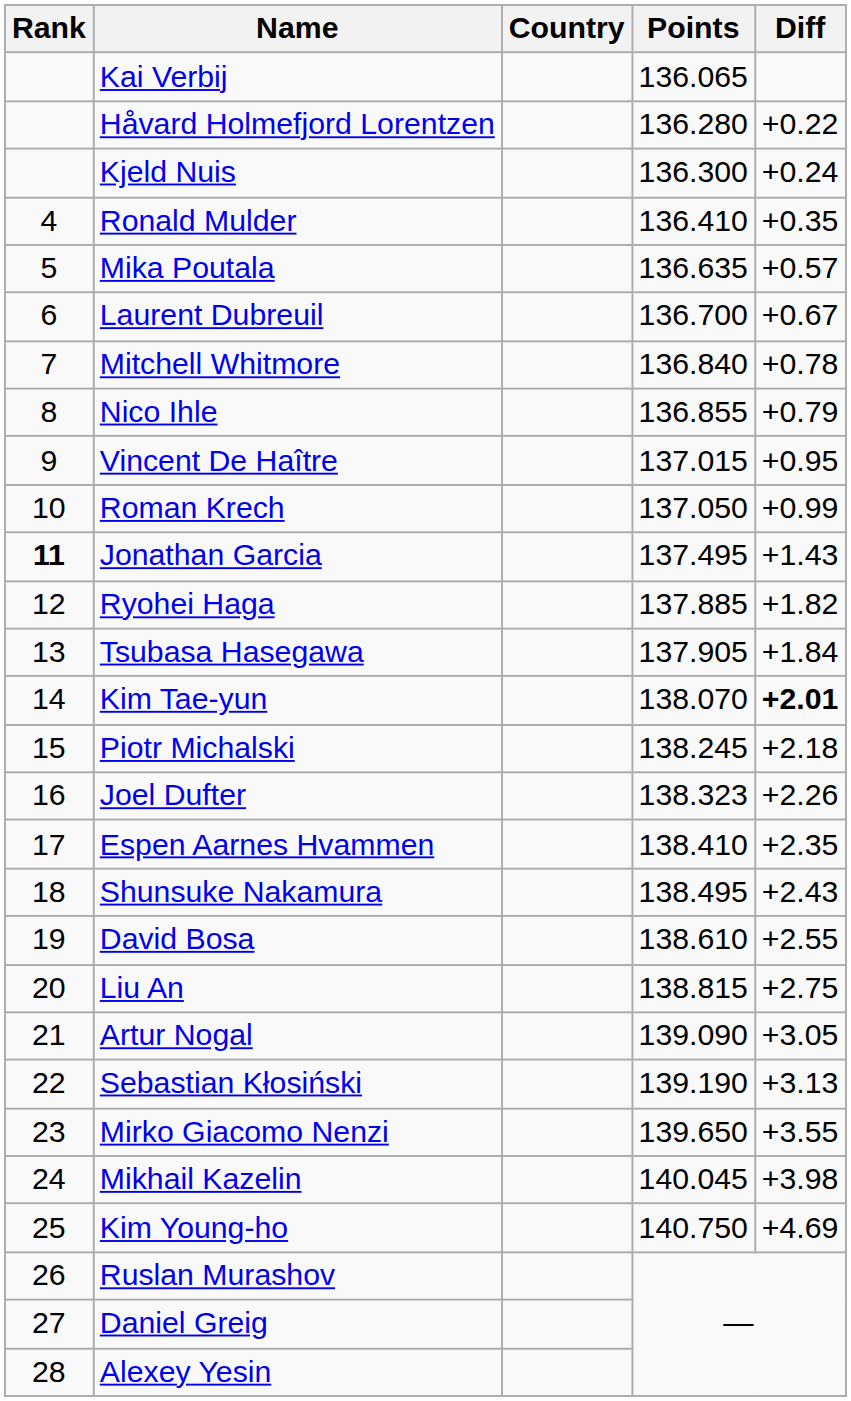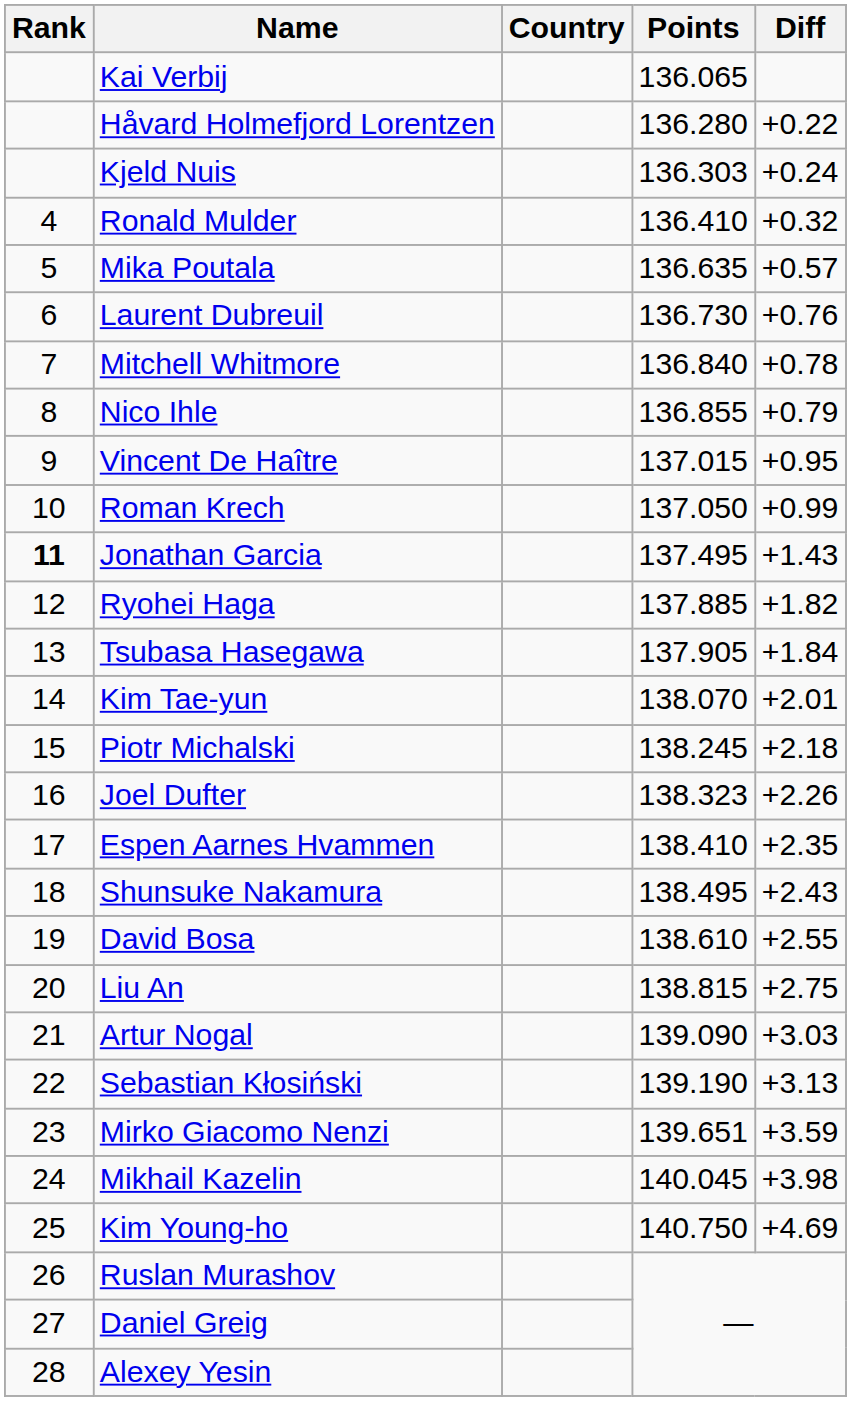 <table class="wikitable sortable" style="text-align:center">
 <tr>
 <th>Rank</th>
 <th>Name</th>
 <th>Country</th>
 <th>Points</th>
 <th>Diff</th>
 </tr>
 <tr>
 <td></td>
 <td align=left><a href='#'>Kai Verbij</a></td>
 <td align=left></td>
 <td>136.065</td>
 <td></td>
 </tr>
 <tr>
 <td></td>
 <td align=left><a href='#'>Håvard Holmefjord Lorentzen</a></td>
 <td align=left></td>
 <td>136.280</td>
 <td>+0.22</td>
 </tr>
 <tr>
 <td></td>
 <td align=left><a href='#'>Kjeld Nuis</a></td>
 <td align=left></td>
-<td>136.300</td>
+<td>136.303</td>
 <td>+0.24</td>
 </tr>
 <tr>
 <td>4</td>
 <td align=left><a href='#'>Ronald Mulder</a></td>
 <td align=left></td>
 <td>136.410</td>
-<td>+0.35</td>
+<td>+0.32</td>
 </tr>
 <tr>
 <td>5</td>
 <td align=left><a href='#'>Mika Poutala</a></td>
 <td align=left></td>
 <td>136.635</td>
 <td>+0.57</td>
 </tr>
 <tr>
 <td>6</td>
 <td align=left><a href='#'>Laurent Dubreuil</a></td>
 <td align=left></td>
-<td>136.700</td>
-<td>+0.67</td>
+<td>136.730</td>
+<td>+0.76</td>
 </tr>
 <tr>
 <td>7</td>
 <td align=left><a href='#'>Mitchell Whitmore</a></td>
 <td align=left></td>
 <td>136.840</td>
 <td>+0.78</td>
 </tr>
 <tr>
 <td>8</td>
 <td align=left><a href='#'>Nico Ihle</a></td>
 <td align=left></td>
 <td>136.855</td>
 <td>+0.79</td>
 </tr>
 <tr>
 <td>9</td>
 <td align=left><a href='#'>Vincent De Haître</a></td>
 <td align=left></td>
 <td>137.015</td>
 <td>+0.95</td>
 </tr>
 <tr>
 <td>10</td>
 <td align=left><a href='#'>Roman Krech</a></td>
 <td align=left></td>
 <td>137.050</td>
 <td>+0.99</td>
 </tr>
 <tr>
 <td><strong>11</strong></td>
 <td align=left><a href='#'>Jonathan Garcia</a></td>
 <td align=left></td>
 <td>137.495</td>
 <td>+1.43</td>
 </tr>
 <tr>
 <td>12</td>
 <td align=left><a href='#'>Ryohei Haga</a></td>
 <td align=left></td>
 <td>137.885</td>
 <td>+1.82</td>
 </tr>
 <tr>
 <td>13</td>
 <td align=left><a href='#'>Tsubasa Hasegawa</a></td>
 <td align=left></td>
 <td>137.905</td>
 <td>+1.84</td>
 </tr>
 <tr>
 <td>14</td>
 <td align=left><a href='#'>Kim Tae-yun</a></td>
 <td align=left></td>
 <td>138.070</td>
-<td><strong>+2.01</strong></td>
+<td>+2.01</td>
 </tr>
 <tr>
 <td>15</td>
 <td align=left><a href='#'>Piotr Michalski</a></td>
 <td align=left></td>
 <td>138.245</td>
 <td>+2.18</td>
 </tr>
 <tr>
 <td>16</td>
 <td align=left><a href='#'>Joel Dufter</a></td>
 <td align=left></td>
 <td>138.323</td>
 <td>+2.26</td>
 </tr>
 <tr>
 <td>17</td>
 <td align=left><a href='#'>Espen Aarnes Hvammen</a></td>
 <td align=left></td>
 <td>138.410</td>
 <td>+2.35</td>
 </tr>
 <tr>
 <td>18</td>
 <td align=left><a href='#'>Shunsuke Nakamura</a></td>
 <td align=left></td>
 <td>138.495</td>
 <td>+2.43</td>
 </tr>
 <tr>
 <td>19</td>
 <td align=left><a href='#'>David Bosa</a></td>
 <td align=left></td>
 <td>138.610</td>
 <td>+2.55</td>
 </tr>
 <tr>
 <td>20</td>
 <td align=left><a href='#'>Liu An</a></td>
 <td align=left></td>
 <td>138.815</td>
 <td>+2.75</td>
 </tr>
 <tr>
 <td>21</td>
 <td align=left><a href='#'>Artur Nogal</a></td>
 <td align=left></td>
 <td>139.090</td>
-<td>+3.05</td>
+<td>+3.03</td>
 </tr>
 <tr>
 <td>22</td>
 <td align=left><a href='#'>Sebastian Kłosiński</a></td>
 <td align=left></td>
 <td>139.190</td>
 <td>+3.13</td>
 </tr>
 <tr>
 <td>23</td>
 <td align=left><a href='#'>Mirko Giacomo Nenzi</a></td>
 <td align=left></td>
-<td>139.650</td>
-<td>+3.55</td>
+<td>139.651</td>
+<td>+3.59</td>
 </tr>
 <tr>
 <td>24</td>
 <td align=left><a href='#'>Mikhail Kazelin</a></td>
 <td align=left></td>
 <td>140.045</td>
 <td>+3.98</td>
 </tr>
 <tr>
 <td>25</td>
 <td align=left><a href='#'>Kim Young-ho</a></td>
 <td align=left></td>
 <td>140.750</td>
 <td>+4.69</td>
 </tr>
 <tr>
 <td>26</td>
 <td align=left><a href='#'>Ruslan Murashov</a></td>
 <td align=left></td>
 <td rowspan=3 colspan=2>—</td>
 </tr>
 <tr>
 <td>27</td>
 <td align=left><a href='#'>Daniel Greig</a></td>
 <td align=left></td>
 </tr>
 <tr>
 <td>28</td>
 <td align=left><a href='#'>Alexey Yesin</a></td>
 <td align=left></td>
 </tr>
 </table>
